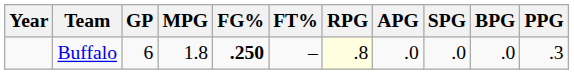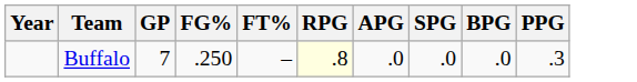 <table class="wikitable sortable" style="font-size:95%; text-align:right;">
 <tr>
 <th>Year</th>
 <th>Team</th>
 <th>GP</th>
-<th>MPG</th>
 <th>FG%</th>
 <th>FT%</th>
 <th>RPG</th>
 <th>APG</th>
 <th>SPG</th>
 <th>BPG</th>
 <th>PPG</th>
 </tr>
 <tr>
 <td style="text-align:left;"></td>
 <td style="text-align:left;"><a href='#'>Buffalo</a></td>
-<td>6</td>
-<td>1.8</td>
-<td><strong>.250</strong></td>
+<td>7</td>
+<td>.250</td>
 <td>–</td>
 <td style="background: lightyellow;">.8</td>
 <td>.0</td>
 <td>.0</td>
 <td>.0</td>
 <td>.3</td>
 </tr>
 </table>
